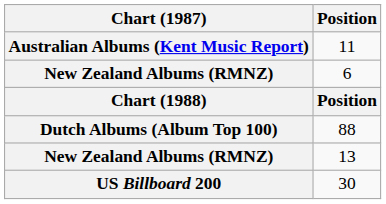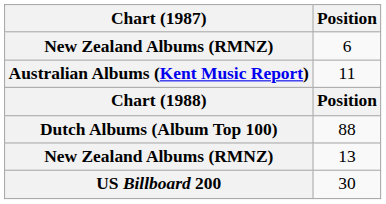 <table class="wikitable plainrowheaders">
 <tr>
 <th scope="col">Chart (1987)</th>
 <th scope="col">Position</th>
 </tr>
 <tr>
+<th scope="row">New Zealand Albums (RMNZ)</th>
+<td style="text-align:center;">6</td>
+</tr>
+<tr>
 <th scope="row">Australian Albums (<a href='#'>Kent Music Report</a>)</th>
 <td style="text-align:center;">11</td>
-</tr>
-<tr>
-<th scope="row">New Zealand Albums (RMNZ)</th>
-<td style="text-align:center;">6</td>
 </tr>
 <tr>
 <th scope="col">Chart (1988)</th>
 <th scope="col">Position</th>
 </tr>
 <tr>
 <th scope="row">Dutch Albums (Album Top 100)</th>
 <td style="text-align:center;">88</td>
 </tr>
 <tr>
 <th scope="row">New Zealand Albums (RMNZ)</th>
 <td style="text-align:center;">13</td>
 </tr>
 <tr>
 <th scope="row">US <em>Billboard</em> 200</th>
 <td style="text-align:center;">30</td>
 </tr>
 </table>
